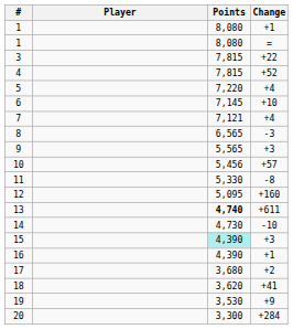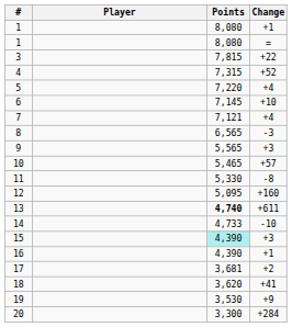 <table class="wikitable" style="font-size:90%">
 <tr>
 <th width="30">#</th>
 <th width="222">Player</th>
 <th width="50">Points</th>
 <th width="40">Change</th>
 </tr>
 <tr align="center">
 <td>1</td>
 <td align=left></td>
 <td>8,080</td>
 <td>+1</td>
 </tr>
 <tr align="center">
 <td>1</td>
 <td align=left></td>
 <td>8,080</td>
 <td>=</td>
 </tr>
 <tr align=center>
 <td>3</td>
 <td align=left></td>
 <td>7,815</td>
 <td>+22</td>
 </tr>
 <tr align=center>
 <td>4</td>
 <td align=left></td>
-<td>7,815</td>
+<td>7,315</td>
 <td>+52</td>
 </tr>
 <tr align=center>
 <td>5</td>
 <td align=left></td>
 <td>7,220</td>
 <td>+4</td>
 </tr>
 <tr align=center>
 <td>6</td>
 <td align=left></td>
 <td>7,145</td>
 <td>+10</td>
 </tr>
 <tr align=center>
 <td>7</td>
 <td align=left></td>
 <td>7,121</td>
 <td>+4</td>
 </tr>
 <tr align=center>
 <td>8</td>
 <td align=left></td>
 <td>6,565</td>
 <td>-3</td>
 </tr>
 <tr align=center>
 <td>9</td>
 <td align=left></td>
 <td>5,565</td>
 <td>+3</td>
 </tr>
 <tr align=center>
 <td>10</td>
 <td align=left></td>
-<td>5,456</td>
+<td>5,465</td>
 <td>+57</td>
 </tr>
 <tr align=center>
 <td>11</td>
 <td align=left></td>
 <td>5,330</td>
 <td>-8</td>
 </tr>
 <tr align=center>
 <td>12</td>
 <td align=left></td>
 <td>5,095</td>
 <td>+160</td>
 </tr>
 <tr align=center>
 <td>13</td>
 <td align=left></td>
 <td><strong>4,740</strong></td>
 <td>+611</td>
 </tr>
 <tr align=center>
 <td>14</td>
 <td align=left></td>
-<td>4,730</td>
+<td>4,733</td>
 <td>-10</td>
 </tr>
 <tr align=center>
 <td>15</td>
 <td align=left></td>
 <td style="background: paleturquoise;">4,390</td>
 <td>+3</td>
 </tr>
 <tr align=center>
 <td>16</td>
 <td align=left></td>
 <td>4,390</td>
 <td>+1</td>
 </tr>
 <tr align=center>
 <td>17</td>
 <td align=left></td>
-<td>3,680</td>
+<td>3,681</td>
 <td>+2</td>
 </tr>
 <tr align=center>
 <td>18</td>
 <td align=left></td>
 <td>3,620</td>
 <td>+41</td>
 </tr>
 <tr align=center>
 <td>19</td>
 <td align=left></td>
 <td>3,530</td>
 <td>+9</td>
 </tr>
 <tr align=center>
 <td>20</td>
 <td align=left></td>
 <td>3,300</td>
 <td>+284</td>
 </tr>
 </table>
